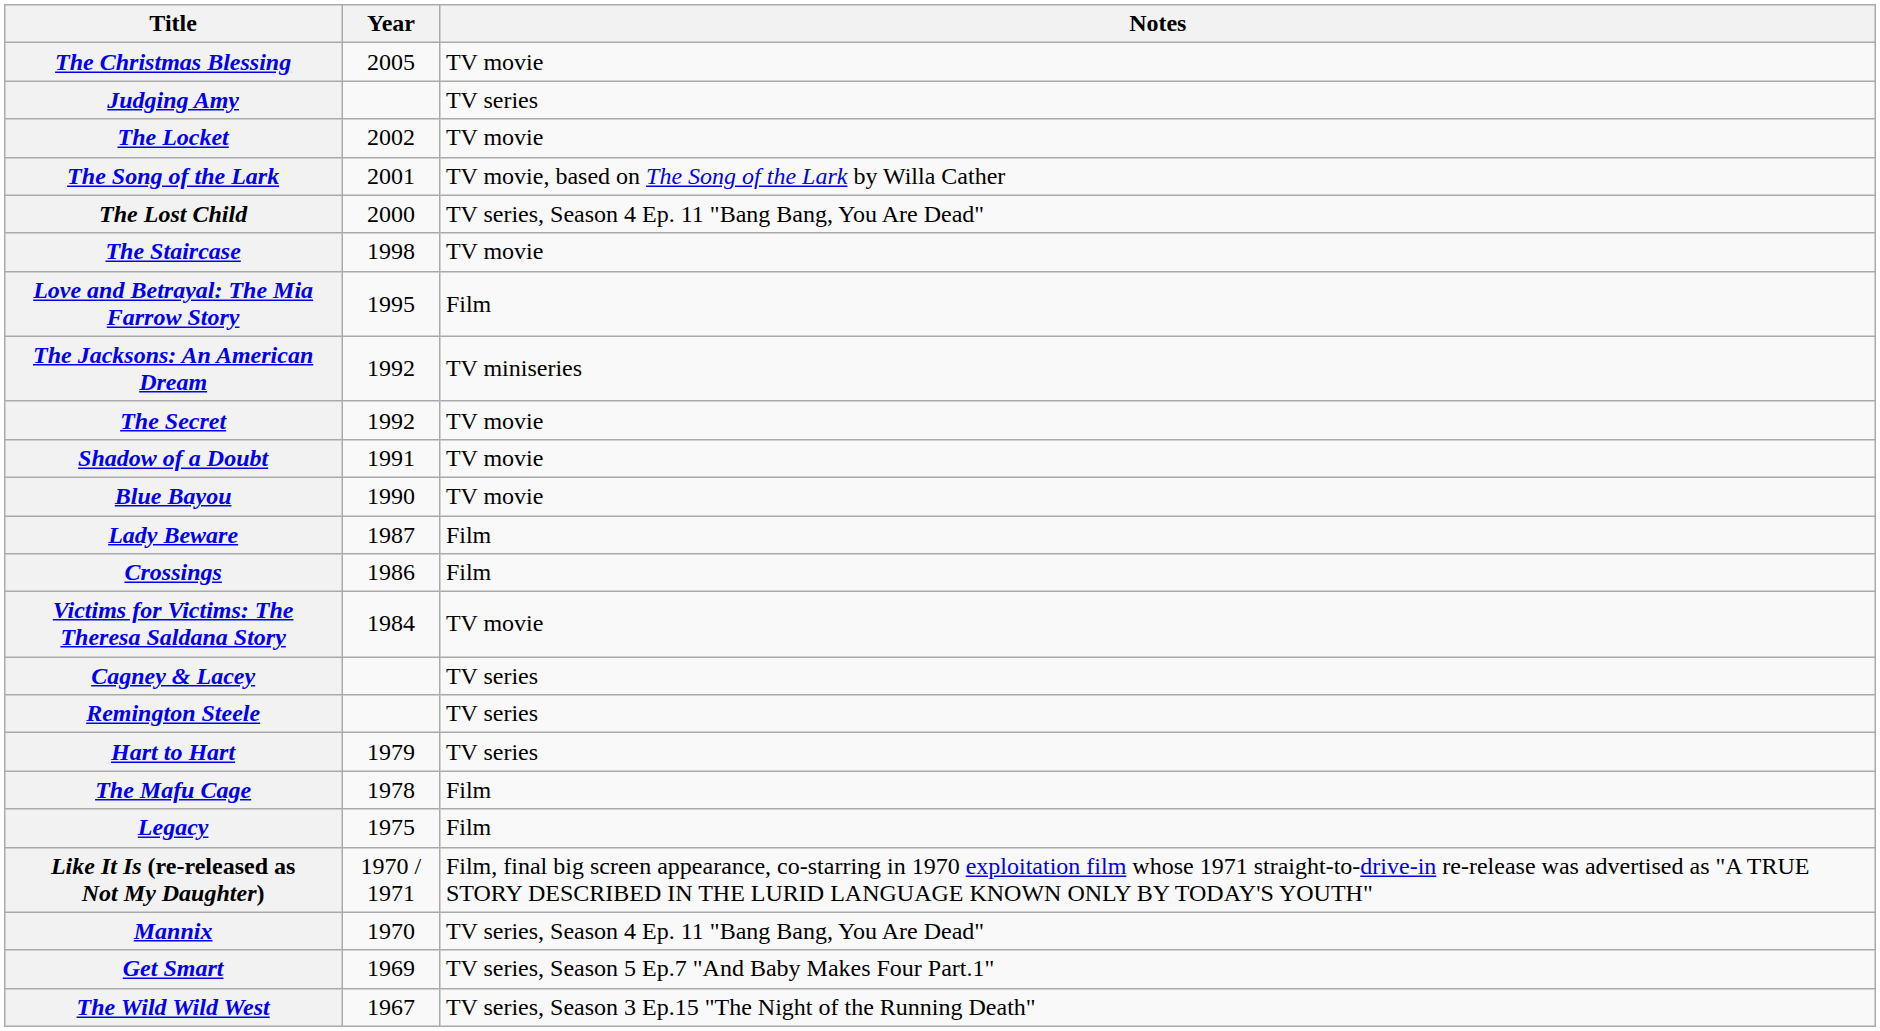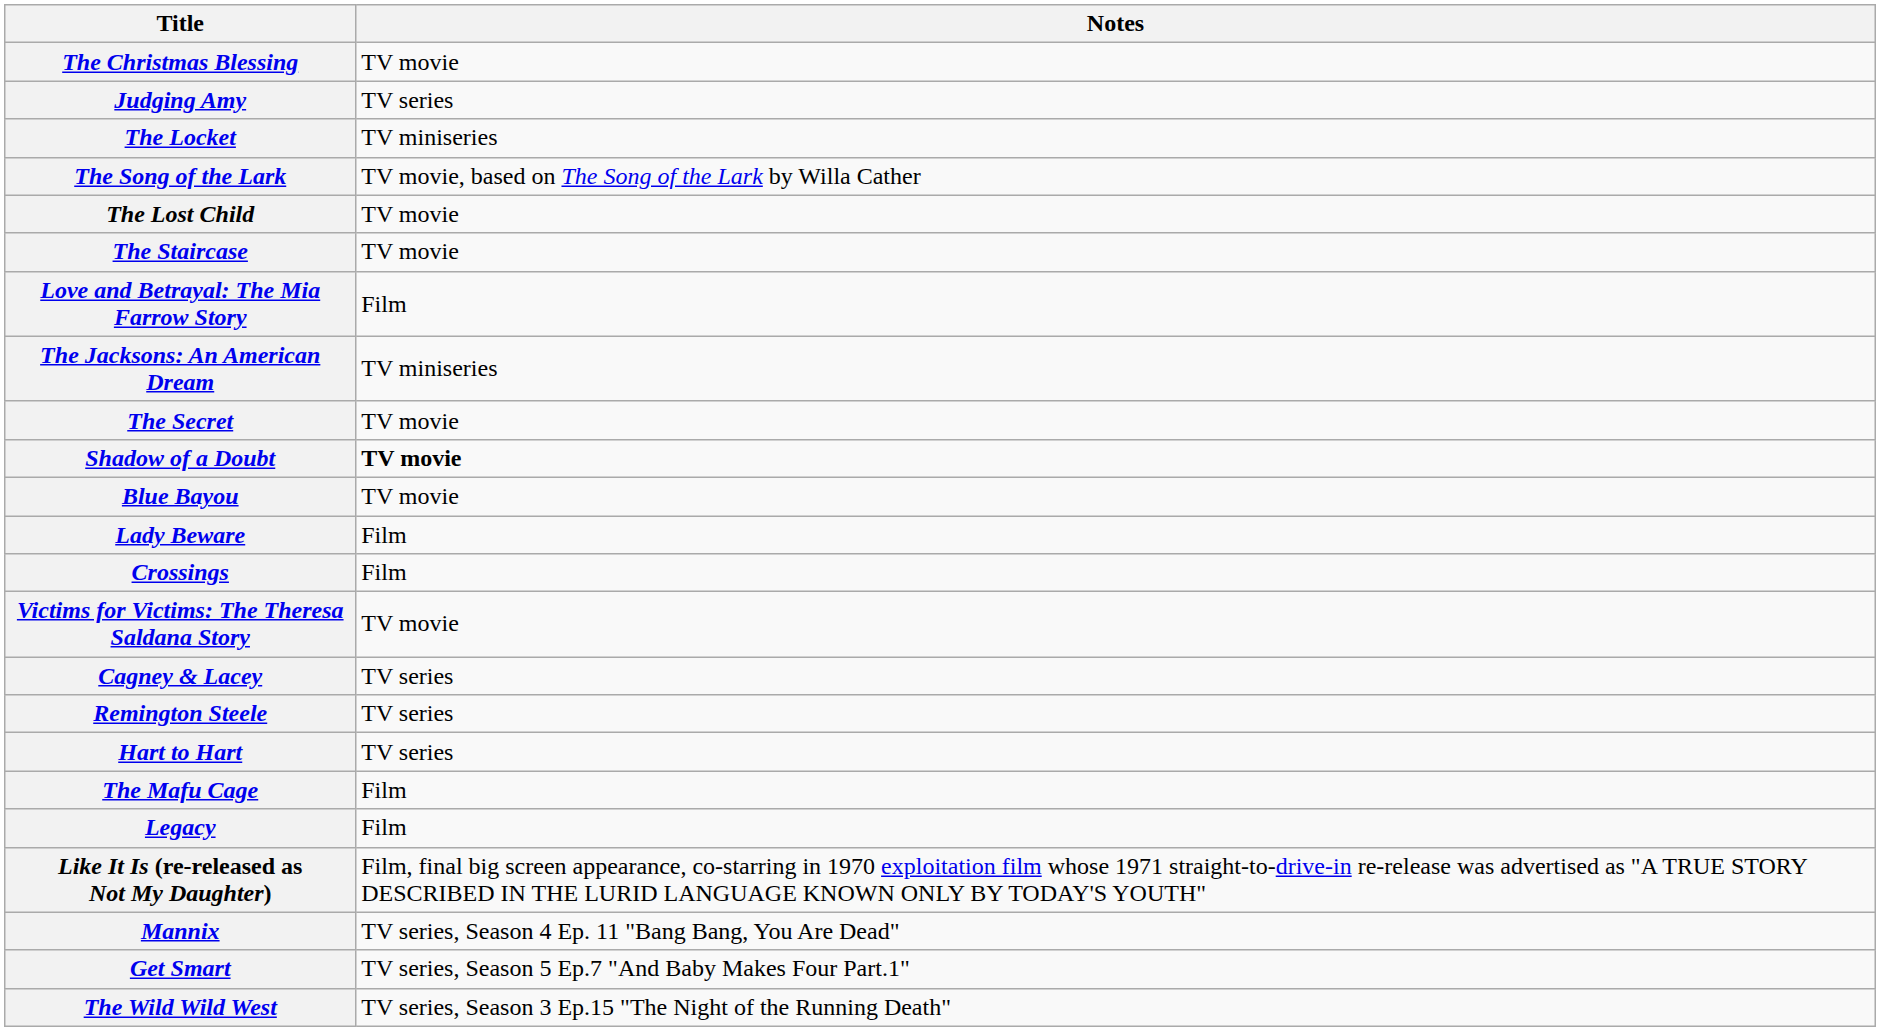 <table class="wikitable sortable plainrowheaders">
 <tr>
 <th scope="col">Title</th>
-<th scope="col">Year</th>
 <th scope="col" class="unsortable">Notes</th>
 </tr>
 <tr>
 <th scope="row"><em><a href='#'>The Christmas Blessing</a></em></th>
-<td align="center">2005</td>
 <td>TV movie</td>
 </tr>
 <tr>
 <th scope="row"><em><a href='#'>Judging Amy</a></em></th>
-<td></td>
 <td>TV series</td>
 </tr>
 <tr>
 <th scope="row"><em><a href='#'>The Locket</a></em></th>
-<td align="center">2002</td>
-<td>TV movie</td>
+<td>TV miniseries</td>
 </tr>
 <tr>
 <th scope="row"><em><a href='#'>The Song of the Lark</a></em></th>
-<td align="center">2001</td>
 <td>TV movie, based on <em><a href='#'>The Song of the Lark</a></em> by Willa Cather</td>
 </tr>
 <tr>
 <th scope="row"><em>The Lost Child</em></th>
-<td align="center">2000</td>
-<td>TV series, Season 4 Ep. 11 "Bang Bang, You Are Dead"</td>
+<td>TV movie</td>
 </tr>
 <tr>
 <th scope="row"><em><a href='#'>The Staircase</a></em></th>
-<td align="center">1998</td>
 <td>TV movie</td>
 </tr>
 <tr>
 <th scope="row"><em><a href='#'>Love and Betrayal: The Mia Farrow Story</a></em></th>
-<td align="center">1995</td>
 <td>Film</td>
 </tr>
 <tr>
 <th scope="row"><em><a href='#'>The Jacksons: An American Dream</a></em></th>
-<td align="center">1992</td>
 <td>TV miniseries</td>
 </tr>
 <tr>
 <th scope="row"><em><a href='#'>The Secret</a></em></th>
-<td align="center">1992</td>
 <td>TV movie</td>
 </tr>
 <tr>
 <th scope="row"><em><a href='#'>Shadow of a Doubt</a></em></th>
-<td align="center">1991</td>
-<td>TV movie</td>
+<td><strong>TV movie</strong></td>
 </tr>
 <tr>
 <th scope="row"><a href='#'><em>Blue Bayou</em></a></th>
-<td align="center">1990</td>
 <td>TV movie</td>
 </tr>
 <tr>
 <th scope="row"><em><a href='#'>Lady Beware</a></em></th>
-<td align="center">1987</td>
 <td>Film</td>
 </tr>
 <tr>
 <th scope="row"><em><a href='#'>Crossings</a></em></th>
-<td align="center">1986</td>
 <td>Film</td>
 </tr>
 <tr>
 <th scope="row"><em><a href='#'>Victims for Victims: The Theresa Saldana Story</a></em></th>
-<td align="center">1984</td>
 <td>TV movie</td>
 </tr>
 <tr>
 <th scope="row"><em><a href='#'>Cagney & Lacey</a></em></th>
-<td></td>
 <td>TV series</td>
 </tr>
 <tr>
 <th scope="row"><em><a href='#'>Remington Steele</a></em></th>
-<td></td>
 <td>TV series</td>
 </tr>
 <tr>
 <th scope="row"><em><a href='#'>Hart to Hart</a></em></th>
-<td align="center">1979</td>
 <td>TV series</td>
 </tr>
 <tr>
 <th scope="row"><em><a href='#'>The Mafu Cage</a></em></th>
-<td align="center">1978</td>
 <td>Film</td>
 </tr>
 <tr>
 <th scope="row"><em><a href='#'>Legacy</a></em></th>
-<td align="center">1975</td>
 <td>Film</td>
 </tr>
 <tr>
 <th scope="row"><em>Like It Is</em> (re-released as<br><em>Not My Daughter</em>)</th>
-<td align="center">1970 / 1971</td>
 <td>Film, final big screen appearance, co-starring in 1970  <a href='#'>exploitation film</a> whose 1971 straight-to-<a href='#'>drive-in</a> re-release was advertised as "A TRUE STORY DESCRIBED IN THE LURID LANGUAGE KNOWN ONLY BY TODAY'S YOUTH"</td>
 </tr>
 <tr>
 <th scope="row"><em><a href='#'>Mannix</a></em></th>
-<td align="center">1970</td>
 <td>TV series, Season 4 Ep. 11 "Bang Bang, You Are Dead"</td>
 </tr>
 <tr>
 <th scope="row"><em><a href='#'>Get Smart</a></em></th>
-<td align="center">1969</td>
 <td>TV series, Season 5 Ep.7 "And Baby Makes Four Part.1"</td>
 </tr>
 <tr>
 <th scope="row"><em><a href='#'>The Wild Wild West</a></em></th>
-<td align="center">1967</td>
 <td>TV series, Season 3 Ep.15 "The Night of the Running Death"</td>
 </tr>
 </table>
